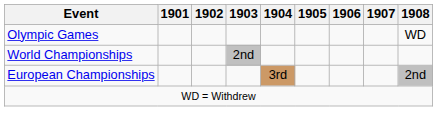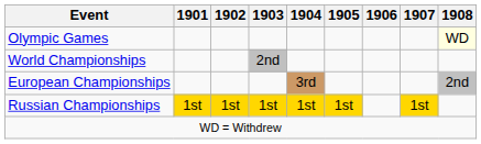 <table class="wikitable" style="text-align:center">
 <tr>
 <th>Event</th>
 <th>1901</th>
 <th>1902</th>
 <th>1903</th>
 <th>1904</th>
 <th>1905</th>
 <th>1906</th>
 <th>1907</th>
 <th>1908</th>
 </tr>
 <tr>
 <td align=left><a href='#'>Olympic Games</a></td>
 <td></td>
 <td></td>
 <td></td>
 <td></td>
 <td></td>
 <td></td>
 <td></td>
-<td>WD</td>
+<td style="background: lightyellow;">WD</td>
 </tr>
 <tr>
 <td align=left><a href='#'>World Championships</a></td>
 <td></td>
 <td></td>
 <td bgcolor=silver>2nd</td>
 <td></td>
 <td></td>
 <td></td>
 <td></td>
 <td></td>
 </tr>
 <tr>
 <td align=left><a href='#'>European Championships</a></td>
 <td></td>
 <td></td>
 <td></td>
 <td bgcolor=cc9966>3rd</td>
 <td></td>
 <td></td>
 <td></td>
 <td bgcolor=silver>2nd</td>
 </tr>
 <tr>
+<td align=left><a href='#'>Russian Championships</a></td>
+<td bgcolor=gold>1st</td>
+<td bgcolor=gold>1st</td>
+<td bgcolor=gold>1st</td>
+<td bgcolor=gold>1st</td>
+<td bgcolor=gold>1st</td>
+<td></td>
+<td bgcolor=gold>1st</td>
+<td></td>
+</tr>
+<tr>
 <td colspan=9 align=center><small> WD = Withdrew </small></td>
 </tr>
 </table>
